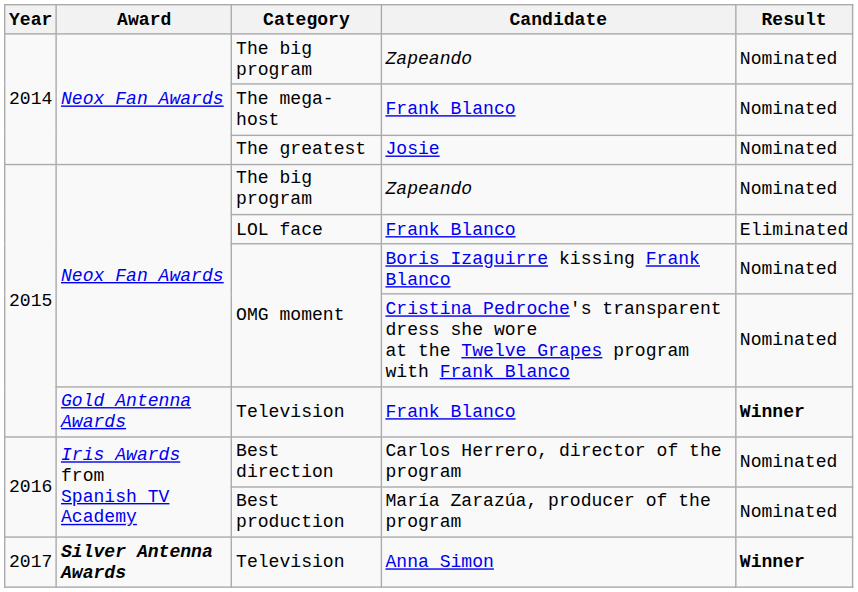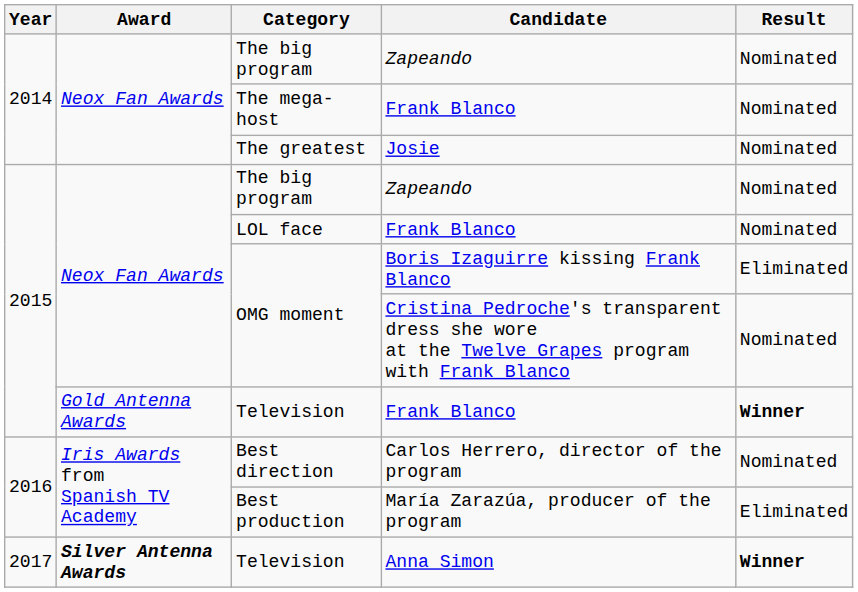 <table class="wikitable">
 <tr>
 <th>Year</th>
 <th>Award</th>
 <th>Category</th>
 <th>Candidate</th>
 <th>Result</th>
 </tr>
 <tr>
 <td rowspan="3">2014</td>
 <td rowspan="3"><em><a href='#'>Neox Fan Awards</a></em></td>
 <td>The big program</td>
 <td><em>Zapeando</em></td>
 <td> Nominated</td>
 </tr>
 <tr>
 <td>The mega-host</td>
 <td><a href='#'>Frank Blanco</a></td>
 <td> Nominated</td>
 </tr>
 <tr>
 <td>The greatest</td>
 <td><a href='#'>Josie</a></td>
 <td> Nominated</td>
 </tr>
 <tr>
 <td rowspan="5">2015</td>
 <td rowspan="4"><em><a href='#'>Neox Fan Awards</a></em></td>
 <td>The big program</td>
 <td><em>Zapeando</em></td>
 <td> Nominated</td>
 </tr>
 <tr>
 <td>LOL face</td>
 <td><a href='#'>Frank Blanco</a></td>
-<td> Eliminated</td>
+<td> Nominated</td>
 </tr>
 <tr>
 <td rowspan="2">OMG moment</td>
 <td><a href='#'>Boris Izaguirre</a> kissing <a href='#'>Frank Blanco</a></td>
-<td> Nominated</td>
+<td> Eliminated</td>
 </tr>
 <tr>
 <td><a href='#'>Cristina Pedroche</a>'s transparent dress she wore<br>at the <a href='#'>Twelve Grapes</a> program with <a href='#'>Frank Blanco</a></td>
 <td> Nominated</td>
 </tr>
 <tr>
 <td><em><a href='#'>Gold Antenna Awards</a></em></td>
 <td>Television</td>
 <td><a href='#'>Frank Blanco</a></td>
 <td> <strong>Winner</strong></td>
 </tr>
 <tr>
 <td rowspan="2">2016</td>
 <td rowspan="2"><em><a href='#'>Iris Awards</a></em> from<br><a href='#'>Spanish TV Academy</a></td>
 <td>Best direction</td>
 <td>Carlos Herrero, director of the program</td>
 <td> Nominated</td>
 </tr>
 <tr>
 <td>Best production</td>
 <td>María Zarazúa, producer of the program</td>
-<td> Nominated</td>
+<td> Eliminated</td>
 </tr>
 <tr>
 <td>2017</td>
 <td><strong><em>Silver Antenna Awards</em></strong></td>
 <td>Television</td>
 <td><a href='#'>Anna Simon</a></td>
 <td> <strong>Winner</strong></td>
 </tr>
 </table>
